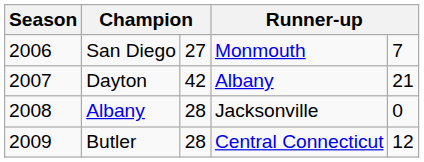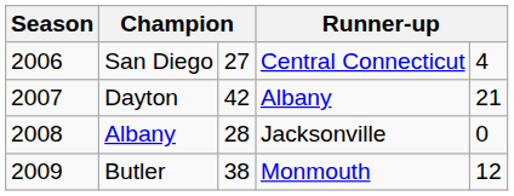 <table class="wikitable">
 <tr>
 <th>Season</th>
 <th colspan=2>Champion</th>
 <th colspan=2>Runner-up</th>
 </tr>
 <tr>
 <td>2006</td>
 <td>San Diego</td>
 <td>27</td>
-<td><a href='#'>Monmouth</a></td>
-<td>7</td>
+<td><a href='#'>Central Connecticut</a></td>
+<td>4</td>
 </tr>
 <tr>
 <td>2007</td>
 <td>Dayton</td>
 <td>42</td>
 <td><a href='#'>Albany</a></td>
 <td>21</td>
 </tr>
 <tr>
 <td>2008</td>
 <td><a href='#'>Albany</a></td>
 <td>28</td>
 <td>Jacksonville</td>
 <td>0</td>
 </tr>
 <tr>
 <td>2009</td>
 <td>Butler</td>
-<td>28</td>
-<td><a href='#'>Central Connecticut</a></td>
+<td>38</td>
+<td><a href='#'>Monmouth</a></td>
 <td>12</td>
 </tr>
 </table>
